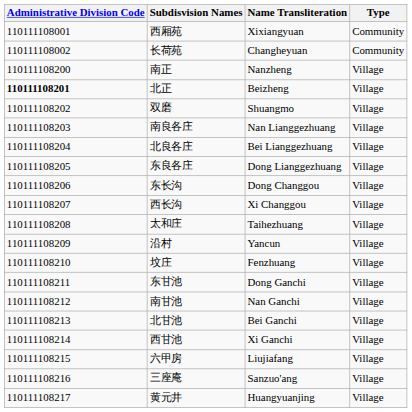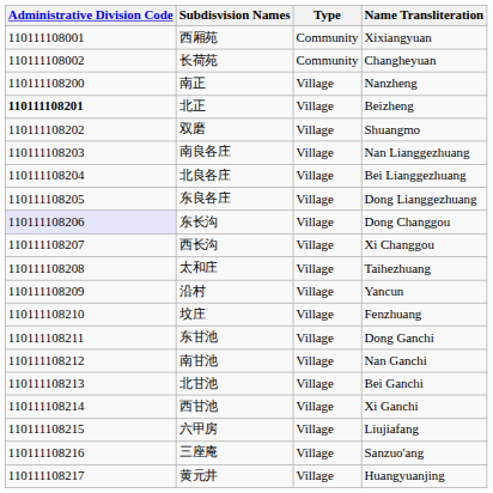 <table class="wikitable sortable">
 <tr>
 <th><a href='#'>Administrative Division Code</a></th>
 <th>Subdisvision Names</th>
+<th>Type</th>
 <th>Name Transliteration</th>
-<th>Type</th>
 </tr>
 <tr>
 <td>110111108001</td>
 <td>西厢苑</td>
+<td>Community</td>
 <td>Xixiangyuan</td>
-<td>Community</td>
 </tr>
 <tr>
 <td>110111108002</td>
 <td>长荷苑</td>
+<td>Community</td>
 <td>Changheyuan</td>
-<td>Community</td>
 </tr>
 <tr>
 <td>110111108200</td>
 <td>南正</td>
+<td>Village</td>
 <td>Nanzheng</td>
-<td>Village</td>
 </tr>
 <tr>
 <td><strong>110111108201</strong></td>
 <td>北正</td>
+<td>Village</td>
 <td>Beizheng</td>
-<td>Village</td>
 </tr>
 <tr>
 <td>110111108202</td>
 <td>双磨</td>
+<td>Village</td>
 <td>Shuangmo</td>
-<td>Village</td>
 </tr>
 <tr>
 <td>110111108203</td>
 <td>南良各庄</td>
+<td>Village</td>
 <td>Nan Lianggezhuang</td>
-<td>Village</td>
 </tr>
 <tr>
 <td>110111108204</td>
 <td>北良各庄</td>
+<td>Village</td>
 <td>Bei Lianggezhuang</td>
-<td>Village</td>
 </tr>
 <tr>
 <td>110111108205</td>
 <td>东良各庄</td>
+<td>Village</td>
 <td>Dong Lianggezhuang</td>
-<td>Village</td>
 </tr>
 <tr>
-<td>110111108206</td>
+<td style="background: lavender;">110111108206</td>
 <td>东长沟</td>
+<td>Village</td>
 <td>Dong Changgou</td>
-<td>Village</td>
 </tr>
 <tr>
 <td>110111108207</td>
 <td>西长沟</td>
+<td>Village</td>
 <td>Xi Changgou</td>
-<td>Village</td>
 </tr>
 <tr>
 <td>110111108208</td>
 <td>太和庄</td>
+<td>Village</td>
 <td>Taihezhuang</td>
-<td>Village</td>
 </tr>
 <tr>
 <td>110111108209</td>
 <td>沿村</td>
+<td>Village</td>
 <td>Yancun</td>
-<td>Village</td>
 </tr>
 <tr>
 <td>110111108210</td>
 <td>坟庄</td>
+<td>Village</td>
 <td>Fenzhuang</td>
-<td>Village</td>
 </tr>
 <tr>
 <td>110111108211</td>
 <td>东甘池</td>
+<td>Village</td>
 <td>Dong Ganchi</td>
-<td>Village</td>
 </tr>
 <tr>
 <td>110111108212</td>
 <td>南甘池</td>
+<td>Village</td>
 <td>Nan Ganchi</td>
-<td>Village</td>
 </tr>
 <tr>
 <td>110111108213</td>
 <td>北甘池</td>
+<td>Village</td>
 <td>Bei Ganchi</td>
-<td>Village</td>
 </tr>
 <tr>
 <td>110111108214</td>
 <td>西甘池</td>
+<td>Village</td>
 <td>Xi Ganchi</td>
-<td>Village</td>
 </tr>
 <tr>
 <td>110111108215</td>
 <td>六甲房</td>
+<td>Village</td>
 <td>Liujiafang</td>
-<td>Village</td>
 </tr>
 <tr>
 <td>110111108216</td>
 <td>三座庵</td>
+<td>Village</td>
 <td>Sanzuo'ang</td>
-<td>Village</td>
 </tr>
 <tr>
 <td>110111108217</td>
 <td>黄元井</td>
+<td>Village</td>
 <td>Huangyuanjing</td>
-<td>Village</td>
 </tr>
 </table>
